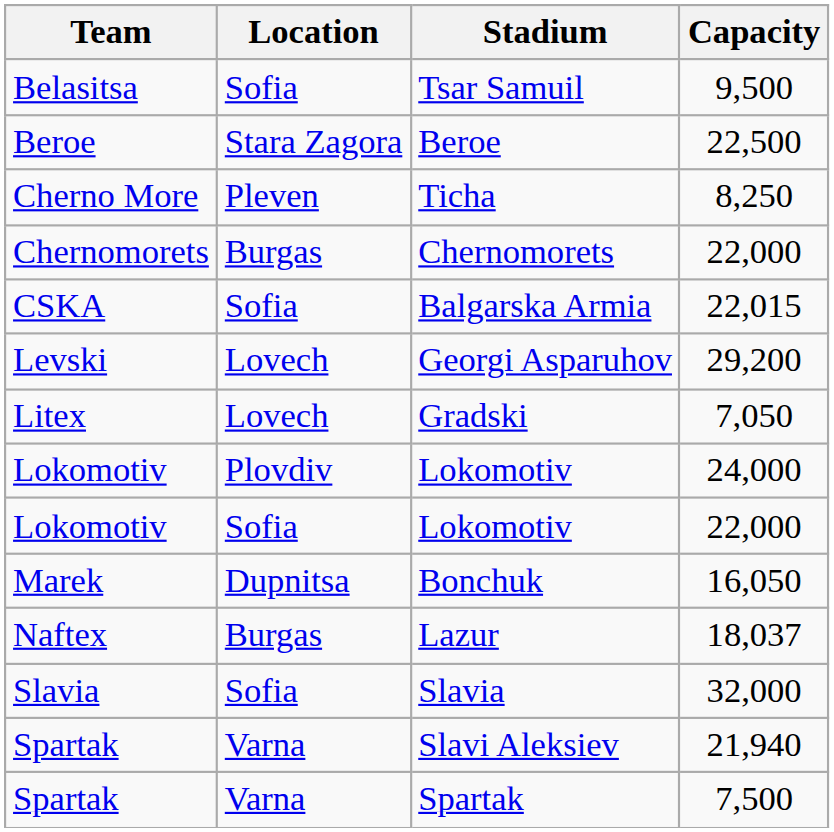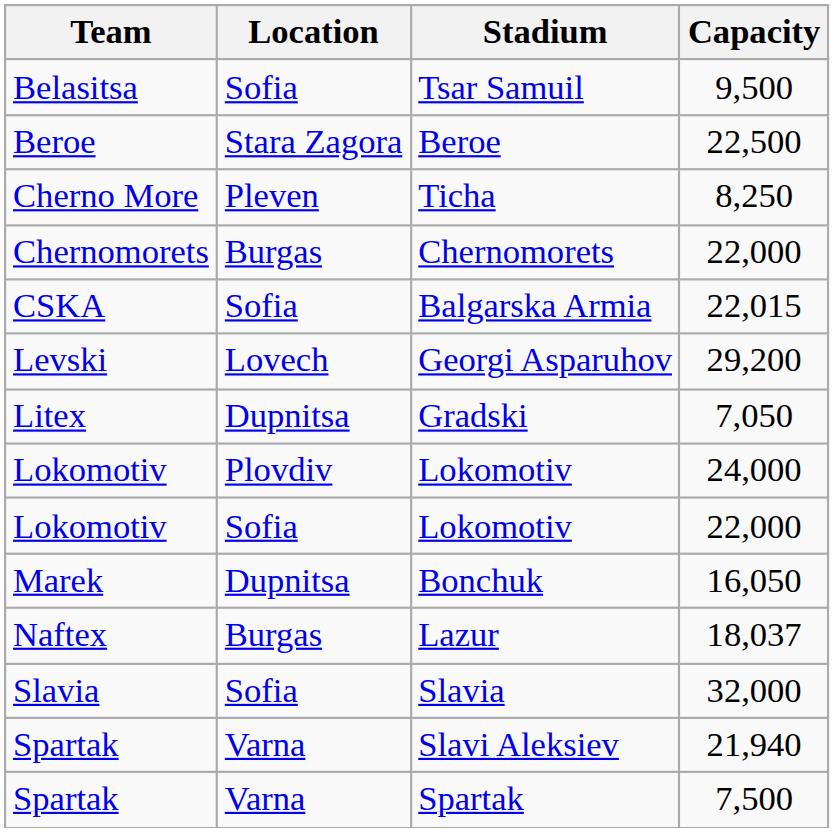 <table class="wikitable sortable">
 <tr>
 <th>Team</th>
 <th>Location</th>
 <th>Stadium</th>
 <th>Capacity</th>
 </tr>
 <tr>
 <td><a href='#'>Belasitsa</a></td>
 <td><a href='#'>Sofia</a></td>
 <td><a href='#'>Tsar Samuil</a></td>
 <td align="center">9,500</td>
 </tr>
 <tr>
 <td><a href='#'>Beroe</a></td>
 <td><a href='#'>Stara Zagora</a></td>
 <td><a href='#'>Beroe</a></td>
 <td align="center">22,500</td>
 </tr>
 <tr>
 <td><a href='#'>Cherno More</a></td>
 <td><a href='#'>Pleven</a></td>
 <td><a href='#'>Ticha</a></td>
 <td align="center">8,250</td>
 </tr>
 <tr>
 <td><a href='#'>Chernomorets</a></td>
 <td><a href='#'>Burgas</a></td>
 <td><a href='#'>Chernomorets</a></td>
 <td align="center">22,000</td>
 </tr>
 <tr>
 <td><a href='#'>CSKA</a></td>
 <td><a href='#'>Sofia</a></td>
 <td><a href='#'>Balgarska Armia</a></td>
 <td align="center">22,015</td>
 </tr>
 <tr>
 <td><a href='#'>Levski</a></td>
 <td><a href='#'>Lovech</a></td>
 <td><a href='#'>Georgi Asparuhov</a></td>
 <td align="center">29,200</td>
 </tr>
 <tr>
 <td><a href='#'>Litex</a></td>
-<td><a href='#'>Lovech</a></td>
+<td><a href='#'>Dupnitsa</a></td>
 <td><a href='#'>Gradski</a></td>
 <td align="center">7,050</td>
 </tr>
 <tr>
 <td><a href='#'>Lokomotiv</a></td>
 <td><a href='#'>Plovdiv</a></td>
 <td><a href='#'>Lokomotiv</a></td>
 <td align="center">24,000</td>
 </tr>
 <tr>
 <td><a href='#'>Lokomotiv</a></td>
 <td><a href='#'>Sofia</a></td>
 <td><a href='#'>Lokomotiv</a></td>
 <td align="center">22,000</td>
 </tr>
 <tr>
 <td><a href='#'>Marek</a></td>
 <td><a href='#'>Dupnitsa</a></td>
 <td><a href='#'>Bonchuk</a></td>
 <td align="center">16,050</td>
 </tr>
 <tr>
 <td><a href='#'>Naftex</a></td>
 <td><a href='#'>Burgas</a></td>
 <td><a href='#'>Lazur</a></td>
 <td align="center">18,037</td>
 </tr>
 <tr>
 <td><a href='#'>Slavia</a></td>
 <td><a href='#'>Sofia</a></td>
 <td><a href='#'>Slavia</a></td>
 <td align="center">32,000</td>
 </tr>
 <tr>
 <td><a href='#'>Spartak</a></td>
 <td><a href='#'>Varna</a></td>
 <td><a href='#'>Slavi Aleksiev</a></td>
 <td align="center">21,940</td>
 </tr>
 <tr>
 <td><a href='#'>Spartak</a></td>
 <td><a href='#'>Varna</a></td>
 <td><a href='#'>Spartak</a></td>
 <td align="center">7,500</td>
 </tr>
 </table>
